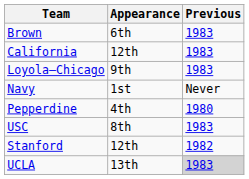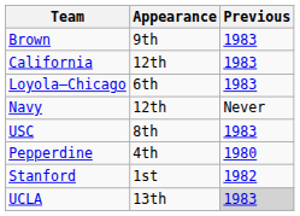 <table class="wikitable sortable">
 <tr>
 <th>Team</th>
 <th>Appearance</th>
 <th>Previous</th>
 </tr>
 <tr>
 <td><a href='#'>Brown</a></td>
-<td>6th</td>
+<td>9th</td>
 <td><a href='#'>1983</a></td>
 </tr>
 <tr>
 <td><a href='#'>California</a></td>
 <td>12th</td>
 <td><a href='#'>1983</a></td>
 </tr>
 <tr>
 <td><a href='#'>Loyola–Chicago</a></td>
-<td>9th</td>
+<td>6th</td>
 <td><a href='#'>1983</a></td>
 </tr>
 <tr>
 <td><a href='#'>Navy</a></td>
-<td>1st</td>
+<td>12th</td>
 <td>Never</td>
+</tr>
+<tr>
+<td><a href='#'>USC</a></td>
+<td>8th</td>
+<td><a href='#'>1983</a></td>
 </tr>
 <tr>
 <td><a href='#'>Pepperdine</a></td>
 <td>4th</td>
 <td><a href='#'>1980</a></td>
 </tr>
 <tr>
-<td><a href='#'>USC</a></td>
-<td>8th</td>
-<td><a href='#'>1983</a></td>
-</tr>
-<tr>
 <td><a href='#'>Stanford</a></td>
-<td>12th</td>
+<td>1st</td>
 <td><a href='#'>1982</a></td>
 </tr>
 <tr>
 <td><a href='#'>UCLA</a></td>
 <td>13th</td>
 <td style="background: lightgrey;"><a href='#'>1983</a></td>
 </tr>
 </table>
